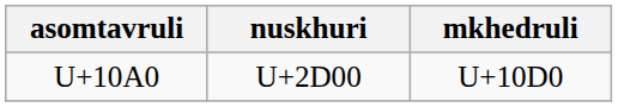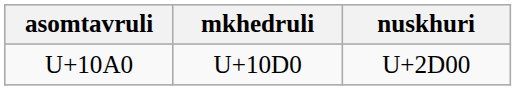 <table class="wikitable" style="width:100">
 <tr>
 <th width="100">asomtavruli</th>
+<th width="100">mkhedruli</th>
 <th width="100">nuskhuri</th>
-<th width="100">mkhedruli</th>
 </tr>
 <tr>
 <td align="center">U+10A0</td>
+<td align="center">U+10D0</td>
 <td align="center">U+2D00</td>
-<td align="center">U+10D0</td>
 </tr>
 </table>
